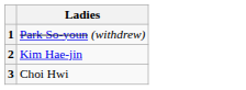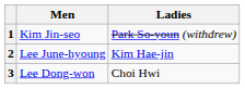 <table class="wikitable">
 <tr>
 <th></th>
+<th>Men</th>
 <th>Ladies</th>
 </tr>
 <tr>
 <th>1</th>
+<td><a href='#'>Kim Jin-seo</a></td>
 <td><s><a href='#'>Park So-youn</a></s> <em>(withdrew)</em></td>
 </tr>
 <tr>
 <th>2</th>
+<td><a href='#'>Lee June-hyoung</a></td>
 <td><a href='#'>Kim Hae-jin</a></td>
 </tr>
 <tr>
 <th>3</th>
+<td><a href='#'>Lee Dong-won</a></td>
 <td>Choi Hwi</td>
 </tr>
 </table>
